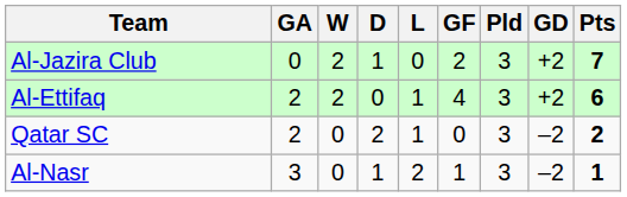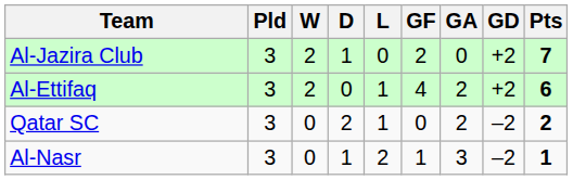 <table class="wikitable" style="text-align: center;">
 <tr>
 <th width="175">Team</th>
-<th width="20">GA</th>
+<th width="20">Pld</th>
 <th width="20">W</th>
 <th width="20">D</th>
 <th width="20">L</th>
 <th width="20">GF</th>
-<th width="20">Pld</th>
+<th width="20">GA</th>
 <th width="20">GD</th>
 <th width="20">Pts</th>
 </tr>
 <tr bgcolor=#ccffcc>
 <td align=left> <a href='#'>Al-Jazira Club</a></td>
+<td>3</td>
+<td>2</td>
+<td>1</td>
+<td>0</td>
+<td>2</td>
+<td>0</td>
+<td>+2</td>
+<td><strong>7</strong></td>
+</tr>
+<tr bgcolor=#ccffcc>
+<td align=left> <a href='#'>Al-Ettifaq</a></td>
+<td>3</td>
+<td>2</td>
+<td>0</td>
+<td>1</td>
+<td>4</td>
+<td>2</td>
+<td>+2</td>
+<td><strong>6</strong></td>
+</tr>
+<tr>
+<td align=left> <a href='#'>Qatar SC</a></td>
+<td>3</td>
 <td>0</td>
 <td>2</td>
 <td>1</td>
 <td>0</td>
 <td>2</td>
-<td>3</td>
-<td>+2</td>
-<td><strong>7</strong></td>
-</tr>
-<tr bgcolor=#ccffcc>
-<td align=left> <a href='#'>Al-Ettifaq</a></td>
-<td>2</td>
-<td>2</td>
-<td>0</td>
-<td>1</td>
-<td>4</td>
-<td>3</td>
-<td>+2</td>
-<td><strong>6</strong></td>
-</tr>
-<tr>
-<td align=left> <a href='#'>Qatar SC</a></td>
-<td>2</td>
-<td>0</td>
-<td>2</td>
-<td>1</td>
-<td>0</td>
-<td>3</td>
 <td>–2</td>
 <td><strong>2</strong></td>
 </tr>
 <tr>
 <td align=left> <a href='#'>Al-Nasr</a></td>
 <td>3</td>
 <td>0</td>
 <td>1</td>
 <td>2</td>
 <td>1</td>
 <td>3</td>
 <td>–2</td>
 <td><strong>1</strong></td>
 </tr>
 </table>
